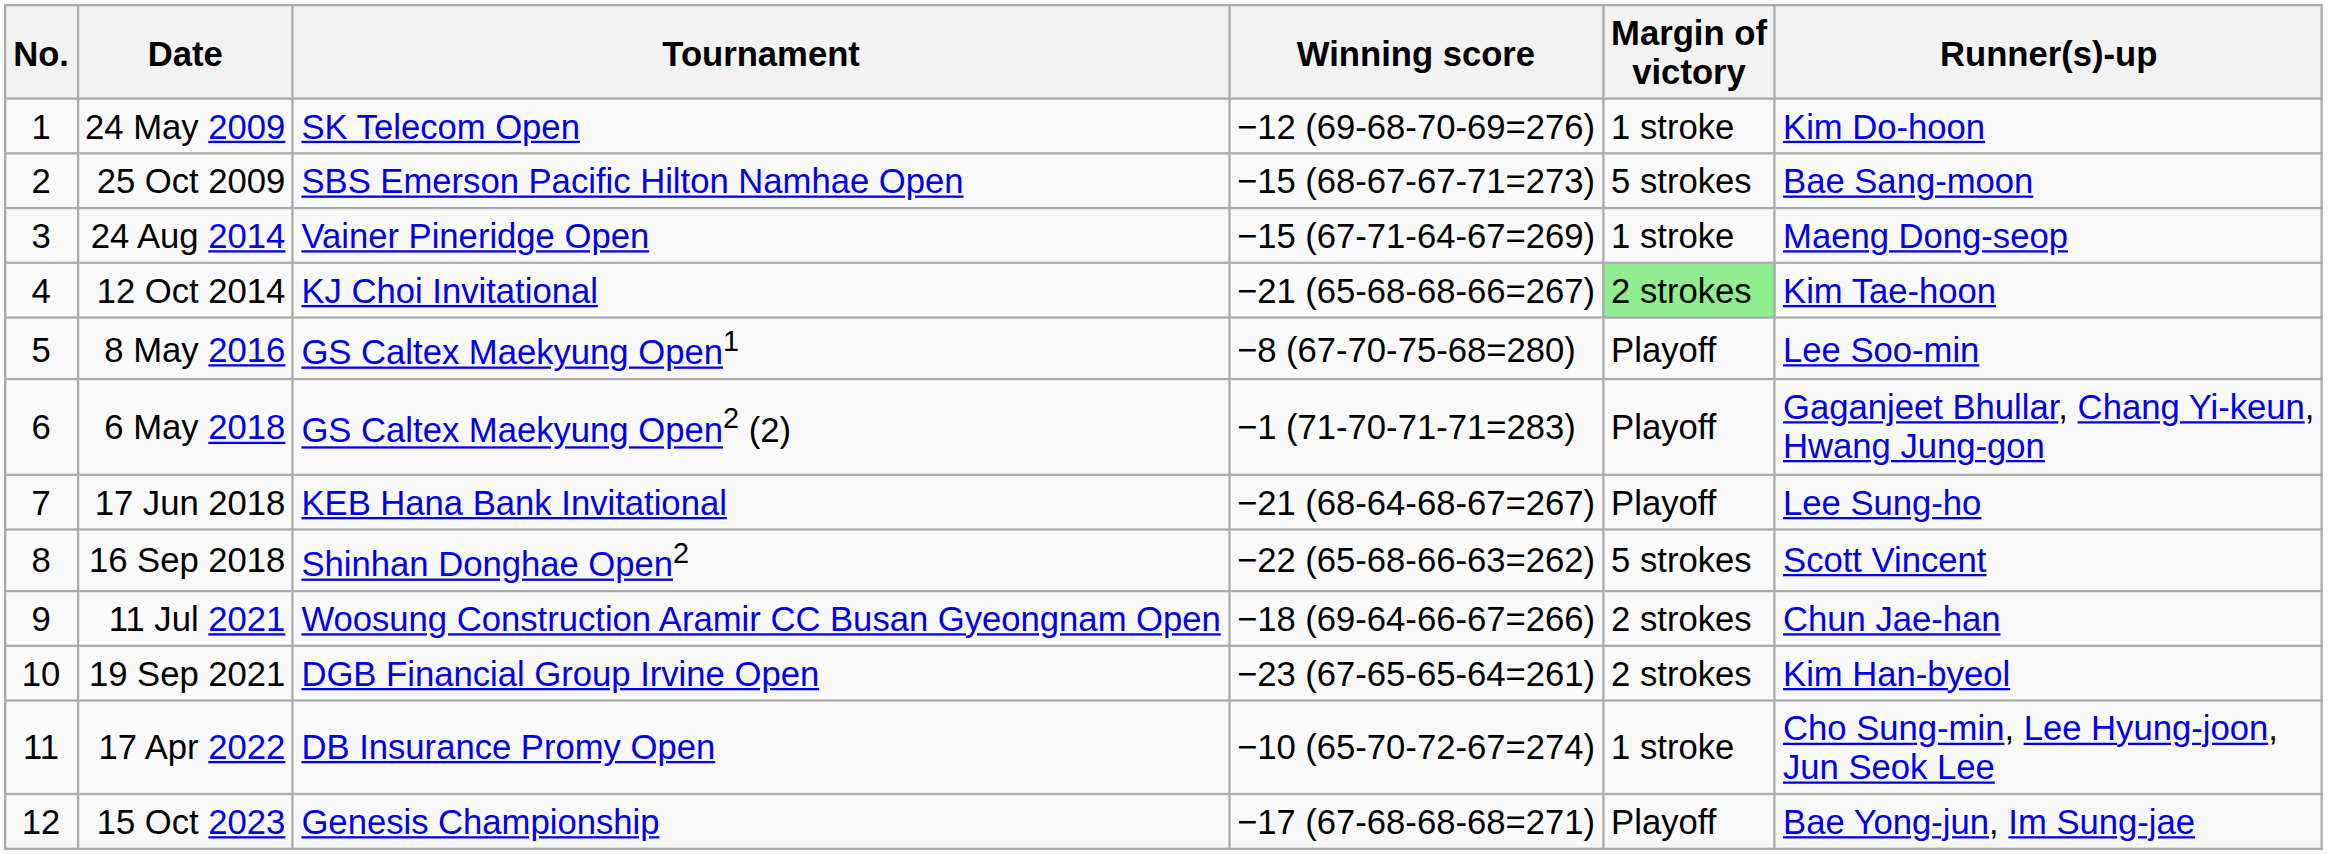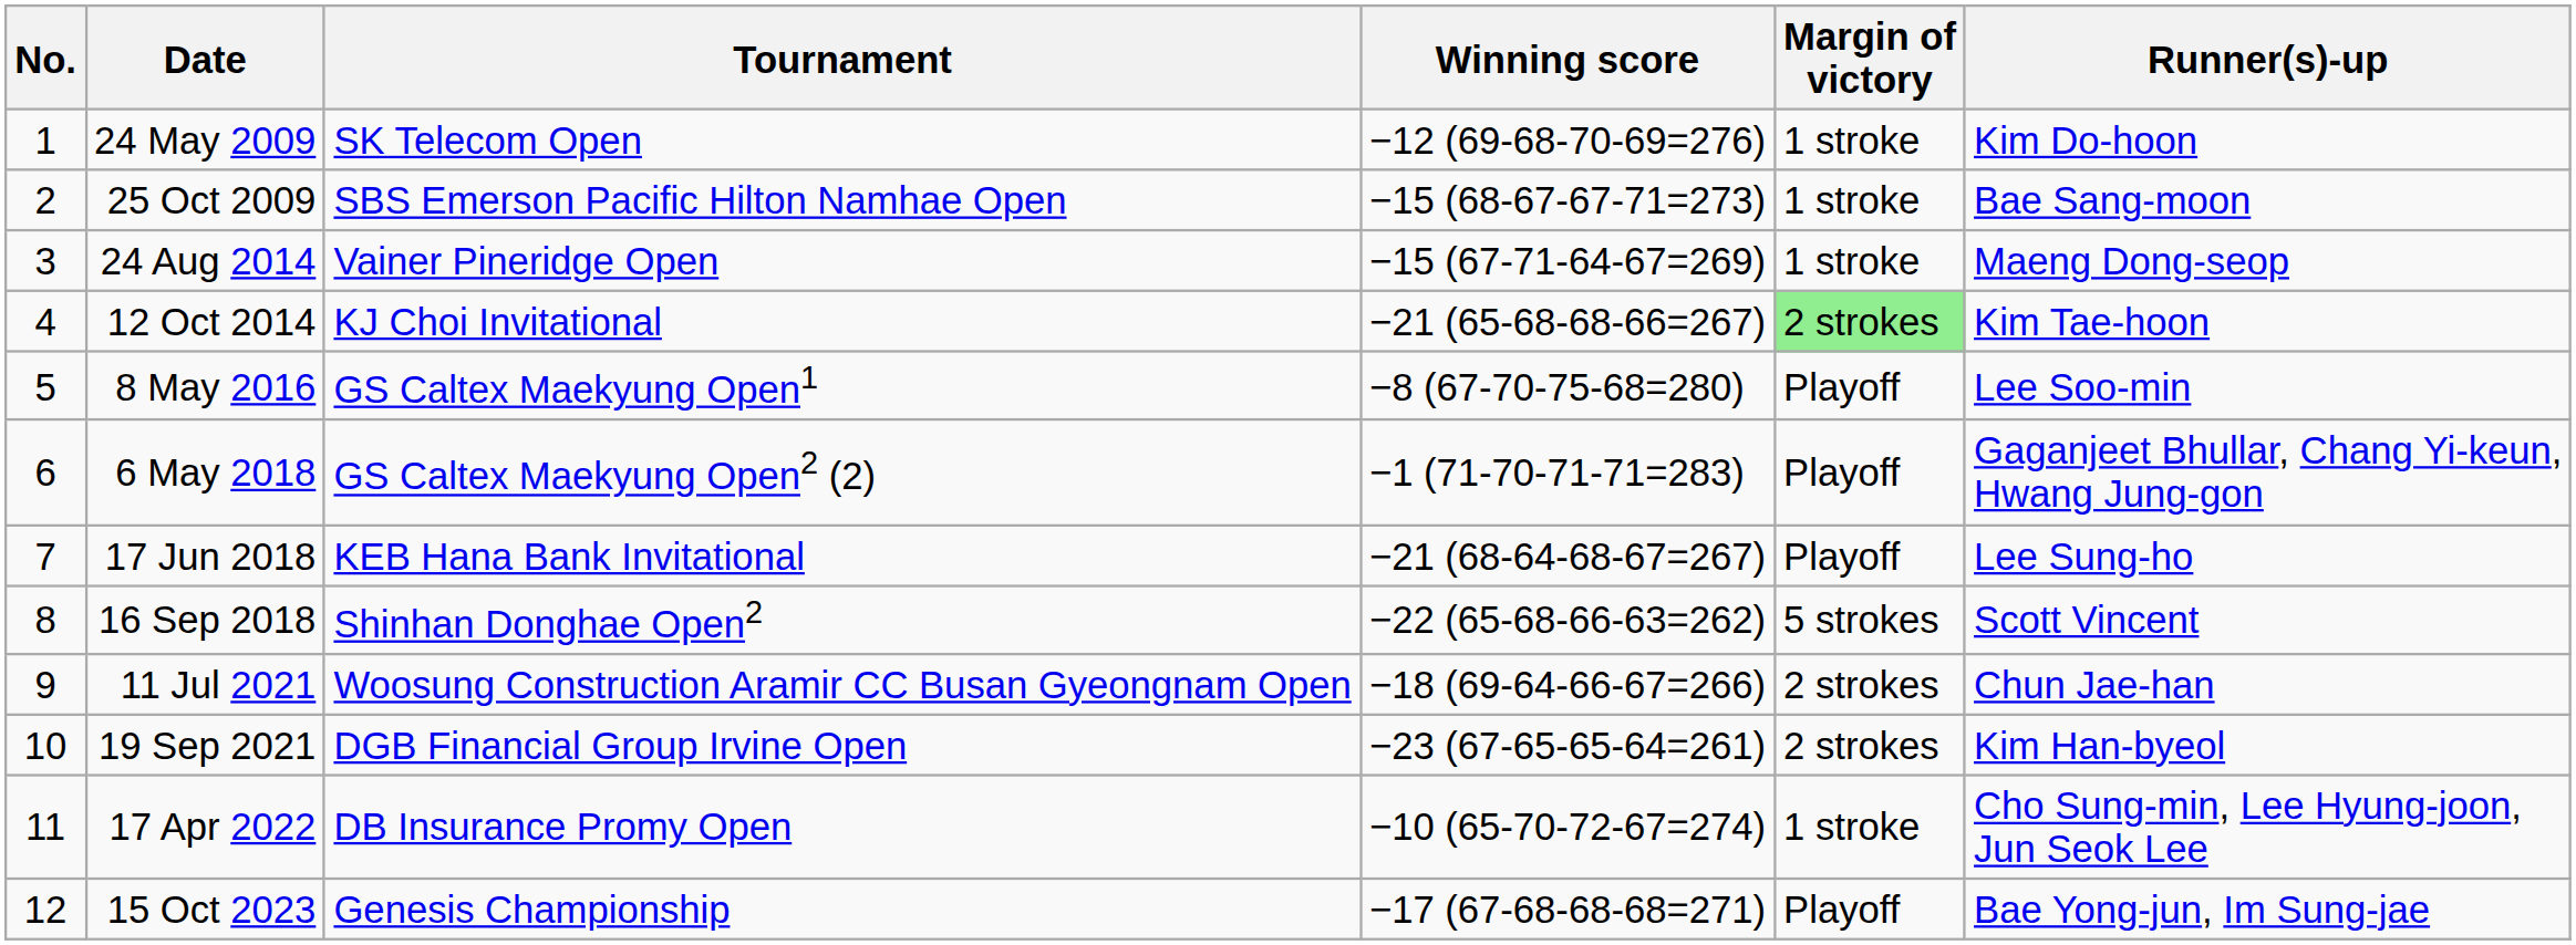 <table class="wikitable" style="font-size:95%;">
 <tr>
 <th>No.</th>
 <th>Date</th>
 <th>Tournament</th>
 <th>Winning score</th>
 <th>Margin of<br>victory</th>
 <th>Runner(s)-up</th>
 </tr>
 <tr>
 <td align=center>1</td>
 <td align=right>24 May <a href='#'>2009</a></td>
 <td><a href='#'>SK Telecom Open</a></td>
 <td>−12 (69-68-70-69=276)</td>
 <td>1 stroke</td>
 <td> <a href='#'>Kim Do-hoon</a></td>
 </tr>
 <tr>
 <td align=center>2</td>
 <td align=right>25 Oct 2009</td>
 <td><a href='#'>SBS Emerson Pacific Hilton Namhae Open</a></td>
 <td>−15 (68-67-67-71=273)</td>
-<td>5 strokes</td>
+<td>1 stroke</td>
 <td> <a href='#'>Bae Sang-moon</a></td>
 </tr>
 <tr>
 <td align=center>3</td>
 <td align=right>24 Aug <a href='#'>2014</a></td>
 <td><a href='#'>Vainer Pineridge Open</a></td>
 <td>−15 (67-71-64-67=269)</td>
 <td>1 stroke</td>
 <td> <a href='#'>Maeng Dong-seop</a></td>
 </tr>
 <tr>
 <td align=center>4</td>
 <td align=right>12 Oct 2014</td>
 <td><a href='#'>KJ Choi Invitational</a></td>
 <td>−21 (65-68-68-66=267)</td>
 <td style="background: lightgreen;">2 strokes</td>
 <td> <a href='#'>Kim Tae-hoon</a></td>
 </tr>
 <tr>
 <td align=center>5</td>
 <td align=right>8 May <a href='#'>2016</a></td>
 <td><a href='#'>GS Caltex Maekyung Open</a><sup>1</sup></td>
 <td>−8 (67-70-75-68=280)</td>
 <td>Playoff</td>
 <td> <a href='#'>Lee Soo-min</a></td>
 </tr>
 <tr>
 <td align=center>6</td>
 <td align=right>6 May <a href='#'>2018</a></td>
 <td><a href='#'>GS Caltex Maekyung Open</a><sup>2</sup> (2)</td>
 <td>−1 (71-70-71-71=283)</td>
 <td>Playoff</td>
 <td> <a href='#'>Gaganjeet Bhullar</a>,  <a href='#'>Chang Yi-keun</a>,<br> <a href='#'>Hwang Jung-gon</a></td>
 </tr>
 <tr>
 <td align=center>7</td>
 <td align=right>17 Jun 2018</td>
 <td><a href='#'>KEB Hana Bank Invitational</a></td>
 <td>−21 (68-64-68-67=267)</td>
 <td>Playoff</td>
 <td> <a href='#'>Lee Sung-ho</a></td>
 </tr>
 <tr>
 <td align=center>8</td>
 <td align=right>16 Sep 2018</td>
 <td><a href='#'>Shinhan Donghae Open</a><sup>2</sup></td>
 <td>−22 (65-68-66-63=262)</td>
 <td>5 strokes</td>
 <td> <a href='#'>Scott Vincent</a></td>
 </tr>
 <tr>
 <td align=center>9</td>
 <td align=right>11 Jul <a href='#'>2021</a></td>
 <td><a href='#'>Woosung Construction Aramir CC Busan Gyeongnam Open</a></td>
 <td>−18 (69-64-66-67=266)</td>
 <td>2 strokes</td>
 <td> <a href='#'>Chun Jae-han</a></td>
 </tr>
 <tr>
 <td align=center>10</td>
 <td align=right>19 Sep 2021</td>
 <td><a href='#'>DGB Financial Group Irvine Open</a></td>
 <td>−23 (67-65-65-64=261)</td>
 <td>2 strokes</td>
 <td> <a href='#'>Kim Han-byeol</a></td>
 </tr>
 <tr>
 <td align=center>11</td>
 <td align=right>17 Apr <a href='#'>2022</a></td>
 <td><a href='#'>DB Insurance Promy Open</a></td>
 <td>−10 (65-70-72-67=274)</td>
 <td>1 stroke</td>
 <td> <a href='#'>Cho Sung-min</a>,  <a href='#'>Lee Hyung-joon</a>,<br> <a href='#'>Jun Seok Lee</a></td>
 </tr>
 <tr>
 <td align=center>12</td>
 <td align=right>15 Oct <a href='#'>2023</a></td>
 <td><a href='#'>Genesis Championship</a></td>
 <td>−17 (67-68-68-68=271)</td>
 <td>Playoff</td>
 <td> <a href='#'>Bae Yong-jun</a>,  <a href='#'>Im Sung-jae</a></td>
 </tr>
 </table>
